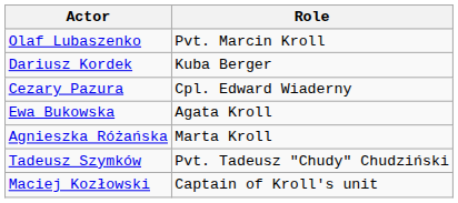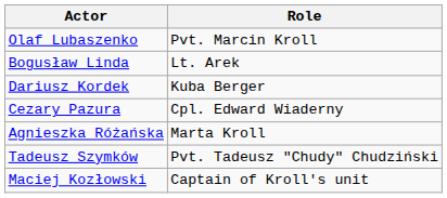 <table class="wikitable">
 <tr>
 <th>Actor</th>
 <th>Role</th>
 </tr>
 <tr>
 <td><a href='#'>Olaf Lubaszenko</a></td>
 <td>Pvt. Marcin Kroll</td>
 </tr>
 <tr>
+<td><a href='#'>Bogusław Linda</a></td>
+<td>Lt. Arek</td>
+</tr>
+<tr>
 <td><a href='#'>Dariusz Kordek</a></td>
 <td>Kuba Berger</td>
 </tr>
 <tr>
 <td><a href='#'>Cezary Pazura</a></td>
 <td>Cpl. Edward Wiaderny</td>
-</tr>
-<tr>
-<td><a href='#'>Ewa Bukowska</a></td>
-<td>Agata Kroll</td>
 </tr>
 <tr>
 <td><a href='#'>Agnieszka Różańska</a></td>
 <td>Marta Kroll</td>
 </tr>
 <tr>
 <td><a href='#'>Tadeusz Szymków</a></td>
 <td>Pvt. Tadeusz "Chudy" Chudziński</td>
 </tr>
 <tr>
 <td><a href='#'>Maciej Kozłowski</a></td>
 <td>Captain of Kroll's unit</td>
 </tr>
 </table>
